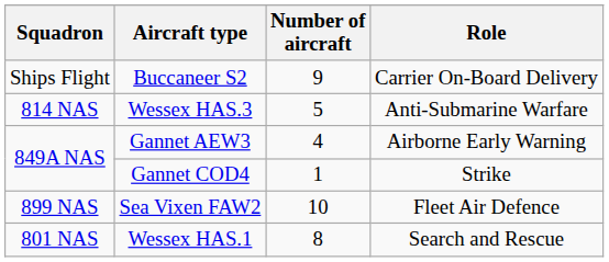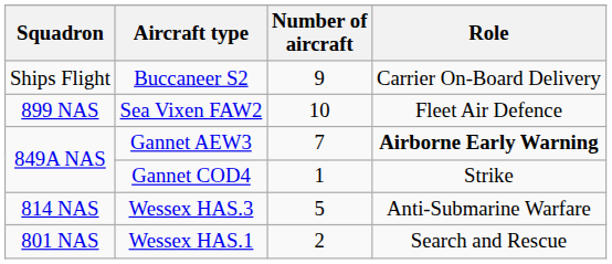 <table class="wikitable">
 <tr>
 </tr>
 <tr>
 <th>Squadron</th>
 <th>Aircraft type</th>
 <th>Number of<br>aircraft</th>
 <th>Role</th>
 </tr>
 <tr align=center>
 <td>Ships Flight</td>
 <td><a href='#'>Buccaneer S2</a></td>
 <td>9</td>
 <td>Carrier On-Board Delivery</td>
 </tr>
 <tr align=center>
-<td><a href='#'>814 NAS</a></td>
-<td><a href='#'>Wessex HAS.3</a></td>
-<td>5</td>
-<td>Anti-Submarine Warfare</td>
+<td><a href='#'>899 NAS</a></td>
+<td><a href='#'>Sea Vixen FAW2</a></td>
+<td>10</td>
+<td>Fleet Air Defence</td>
 </tr>
 <tr align=center>
 <td rowspan=2><a href='#'>849A NAS</a></td>
 <td><a href='#'>Gannet AEW3</a></td>
-<td>4</td>
-<td>Airborne Early Warning</td>
+<td>7</td>
+<td><strong>Airborne Early Warning</strong></td>
 </tr>
 <tr align=center>
 <td><a href='#'>Gannet COD4</a></td>
 <td>1</td>
 <td>Strike</td>
 </tr>
 <tr align=center>
-<td><a href='#'>899 NAS</a></td>
-<td><a href='#'>Sea Vixen FAW2</a></td>
-<td>10</td>
-<td>Fleet Air Defence</td>
+<td><a href='#'>814 NAS</a></td>
+<td><a href='#'>Wessex HAS.3</a></td>
+<td>5</td>
+<td>Anti-Submarine Warfare</td>
 </tr>
 <tr align=center>
 <td><a href='#'>801 NAS</a></td>
 <td><a href='#'>Wessex HAS.1</a></td>
-<td>8</td>
+<td>2</td>
 <td>Search and Rescue</td>
 </tr>
 </table>
